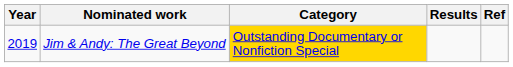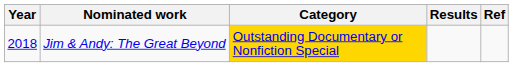 <table class="wikitable">
 <tr>
 <th scope="col" style="width:1em;">Year</th>
 <th scope="col" style="width:35em;">Nominated work</th>
 <th scope="col" style="width:35em;">Category</th>
 <th scope="col" style="width:1em;">Results</th>
 <th scope="col" style="width:1em;">Ref</th>
 </tr>
 <tr>
-<td><a href='#'>2019</a></td>
+<td><a href='#'>2018</a></td>
 <td><em><a href='#'>Jim & Andy: The Great Beyond</a></em></td>
 <td style="background: gold;"><a href='#'>Outstanding Documentary or Nonfiction Special</a></td>
 <td></td>
 <td></td>
 </tr>
 </table>
